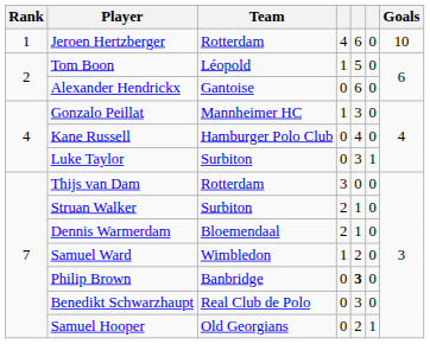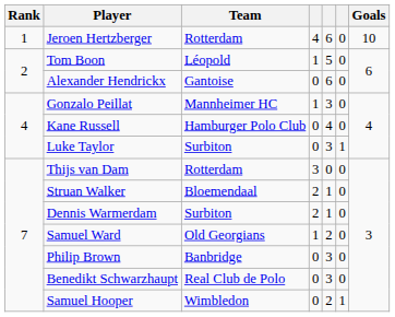 <table class="wikitable" style="text-align: center;">
 <tr>
 <th>Rank</th>
 <th>Player</th>
 <th>Team</th>
 <th></th>
 <th></th>
 <th></th>
 <th>Goals</th>
 </tr>
 <tr>
 <td>1</td>
 <td style="text-align: left;"> <a href='#'>Jeroen Hertzberger</a></td>
 <td style="text-align: left;"> <a href='#'>Rotterdam</a></td>
 <td>4</td>
 <td>6</td>
 <td>0</td>
 <td>10</td>
 </tr>
 <tr>
 <td rowspan="2">2</td>
 <td style="text-align: left;"> <a href='#'>Tom Boon</a></td>
 <td style="text-align: left;"> <a href='#'>Léopold</a></td>
 <td>1</td>
 <td>5</td>
 <td>0</td>
 <td rowspan="2">6</td>
 </tr>
 <tr>
 <td style="text-align: left;"> <a href='#'>Alexander Hendrickx</a></td>
 <td style="text-align: left;"> <a href='#'>Gantoise</a></td>
 <td>0</td>
 <td>6</td>
 <td>0</td>
 </tr>
 <tr>
 <td rowspan="3">4</td>
 <td style="text-align: left;"> <a href='#'>Gonzalo Peillat</a></td>
 <td style="text-align: left;"> <a href='#'>Mannheimer HC</a></td>
 <td>1</td>
 <td>3</td>
 <td>0</td>
 <td rowspan="3">4</td>
 </tr>
 <tr>
 <td style="text-align: left;"> <a href='#'>Kane Russell</a></td>
 <td style="text-align: left;"> <a href='#'>Hamburger Polo Club</a></td>
 <td>0</td>
 <td>4</td>
 <td>0</td>
 </tr>
 <tr>
 <td style="text-align: left;"> <a href='#'>Luke Taylor</a></td>
 <td style="text-align: left;"> <a href='#'>Surbiton</a></td>
 <td>0</td>
 <td>3</td>
 <td>1</td>
 </tr>
 <tr>
 <td rowspan="7">7</td>
 <td style="text-align: left;"> <a href='#'>Thijs van Dam</a></td>
 <td style="text-align: left;"> <a href='#'>Rotterdam</a></td>
 <td>3</td>
 <td>0</td>
 <td>0</td>
 <td rowspan="7">3</td>
 </tr>
 <tr>
 <td style="text-align: left;"> <a href='#'>Struan Walker</a></td>
+<td style="text-align: left;"> <a href='#'>Bloemendaal</a></td>
+<td>2</td>
+<td>1</td>
+<td>0</td>
+</tr>
+<tr>
+<td style="text-align: left;"> <a href='#'>Dennis Warmerdam</a></td>
 <td style="text-align: left;"> <a href='#'>Surbiton</a></td>
 <td>2</td>
 <td>1</td>
 <td>0</td>
 </tr>
 <tr>
-<td style="text-align: left;"> <a href='#'>Dennis Warmerdam</a></td>
-<td style="text-align: left;"> <a href='#'>Bloemendaal</a></td>
-<td>2</td>
-<td>1</td>
-<td>0</td>
-</tr>
-<tr>
 <td style="text-align: left;"> <a href='#'>Samuel Ward</a></td>
-<td style="text-align: left;"> <a href='#'>Wimbledon</a></td>
+<td style="text-align: left;"> <a href='#'>Old Georgians</a></td>
 <td>1</td>
 <td>2</td>
 <td>0</td>
 </tr>
 <tr>
 <td style="text-align: left;"> <a href='#'>Philip Brown</a></td>
 <td style="text-align: left;"> <a href='#'>Banbridge</a></td>
 <td>0</td>
-<td><strong>3</strong></td>
+<td>3</td>
 <td>0</td>
 </tr>
 <tr>
 <td style="text-align: left;"> <a href='#'>Benedikt Schwarzhaupt</a></td>
 <td style="text-align: left;"> <a href='#'>Real Club de Polo</a></td>
 <td>0</td>
 <td>3</td>
 <td>0</td>
 </tr>
 <tr>
 <td style="text-align: left;"> <a href='#'>Samuel Hooper</a></td>
-<td style="text-align: left;"> <a href='#'>Old Georgians</a></td>
+<td style="text-align: left;"> <a href='#'>Wimbledon</a></td>
 <td>0</td>
 <td>2</td>
 <td>1</td>
 </tr>
 </table>
